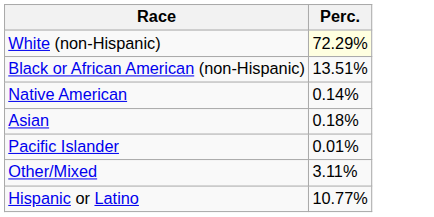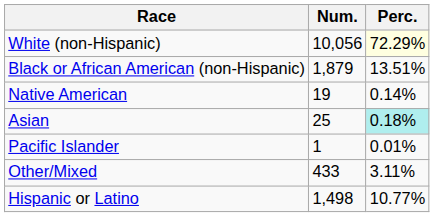 <table class="wikitable">
 <tr>
 <th>Race</th>
+<th>Num.</th>
 <th>Perc.</th>
 </tr>
 <tr>
 <td><a href='#'>White</a> (non-Hispanic)</td>
+<td>10,056</td>
 <td style="background: lightyellow;">72.29%</td>
 </tr>
 <tr>
 <td><a href='#'>Black or African American</a> (non-Hispanic)</td>
+<td>1,879</td>
 <td>13.51%</td>
 </tr>
 <tr>
 <td><a href='#'>Native American</a></td>
+<td>19</td>
 <td>0.14%</td>
 </tr>
 <tr>
 <td><a href='#'>Asian</a></td>
-<td>0.18%</td>
+<td>25</td>
+<td style="background: paleturquoise;">0.18%</td>
 </tr>
 <tr>
 <td><a href='#'>Pacific Islander</a></td>
+<td>1</td>
 <td>0.01%</td>
 </tr>
 <tr>
 <td><a href='#'>Other/Mixed</a></td>
+<td>433</td>
 <td>3.11%</td>
 </tr>
 <tr>
 <td><a href='#'>Hispanic</a> or <a href='#'>Latino</a></td>
+<td>1,498</td>
 <td>10.77%</td>
 </tr>
 </table>
